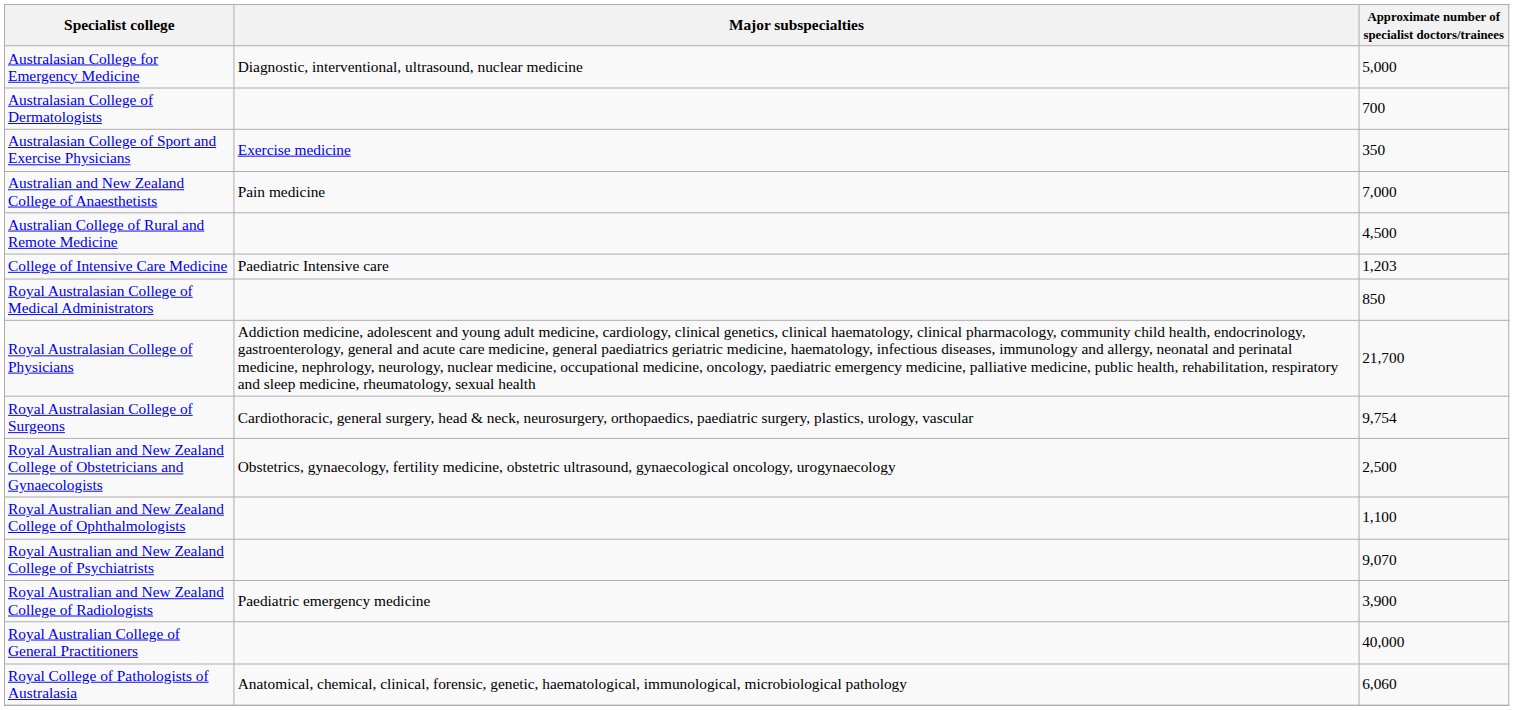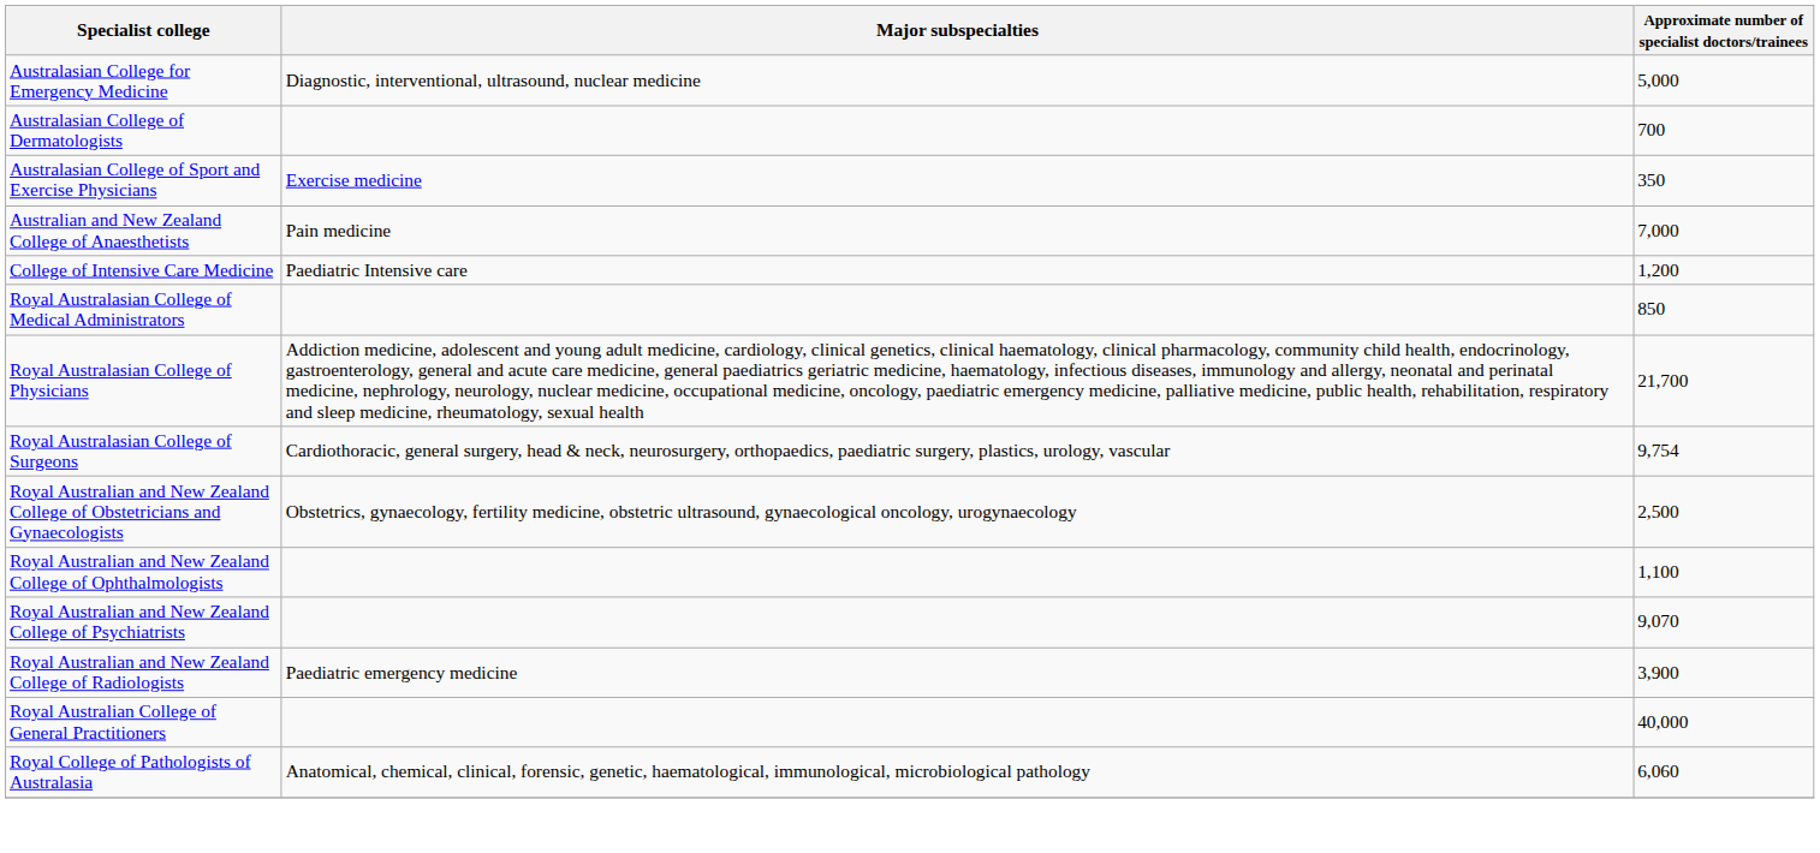 <table class=" wikitable sortable">
 <tr>
 <th>Specialist college</th>
 <th>Major subspecialties</th>
 <th><small> Approximate number of specialist doctors/trainees </small></th>
 </tr>
 <tr>
 <td><a href='#'>Australasian College for Emergency Medicine</a></td>
 <td>Diagnostic, interventional, ultrasound, nuclear medicine</td>
 <td>5,000</td>
 </tr>
 <tr>
 <td><a href='#'>Australasian College of Dermatologists</a></td>
 <td></td>
 <td>700</td>
 </tr>
 <tr>
 <td><a href='#'>Australasian College of Sport and Exercise Physicians</a></td>
 <td><a href='#'>Exercise medicine</a></td>
 <td>350</td>
 </tr>
 <tr>
 <td><a href='#'>Australian and New Zealand College of Anaesthetists</a></td>
 <td>Pain medicine</td>
 <td>7,000</td>
 </tr>
 <tr>
-<td><a href='#'>Australian College of Rural and Remote Medicine</a></td>
-<td></td>
-<td>4,500</td>
-</tr>
-<tr>
 <td><a href='#'>College of Intensive Care Medicine</a></td>
 <td>Paediatric Intensive care</td>
-<td>1,203</td>
+<td>1,200</td>
 </tr>
 <tr>
 <td><a href='#'>Royal Australasian College of Medical Administrators</a></td>
 <td></td>
 <td>850</td>
 </tr>
 <tr>
 <td><a href='#'>Royal Australasian College of Physicians</a></td>
 <td>Addiction medicine, adolescent and young adult medicine, cardiology, clinical genetics, clinical haematology, clinical pharmacology, community child health, endocrinology, gastroenterology, general and acute care medicine, general paediatrics geriatric medicine, haematology, infectious diseases, immunology and allergy, neonatal and perinatal medicine, nephrology, neurology, nuclear medicine, occupational medicine, oncology, paediatric emergency medicine, palliative medicine, public health, rehabilitation, respiratory and sleep medicine, rheumatology, sexual health</td>
 <td>21,700</td>
 </tr>
 <tr>
 <td><a href='#'>Royal Australasian College of Surgeons</a></td>
 <td>Cardiothoracic, general surgery, head & neck, neurosurgery, orthopaedics, paediatric surgery, plastics, urology, vascular</td>
 <td>9,754</td>
 </tr>
 <tr>
 <td><a href='#'>Royal Australian and New Zealand College of Obstetricians and Gynaecologists</a></td>
 <td>Obstetrics, gynaecology, fertility medicine, obstetric ultrasound, gynaecological oncology, urogynaecology</td>
 <td>2,500</td>
 </tr>
 <tr>
 <td><a href='#'>Royal Australian and New Zealand College of Ophthalmologists</a></td>
 <td></td>
 <td>1,100</td>
 </tr>
 <tr>
 <td><a href='#'>Royal Australian and New Zealand College of Psychiatrists</a></td>
 <td></td>
 <td>9,070</td>
 </tr>
 <tr>
 <td><a href='#'>Royal Australian and New Zealand College of Radiologists</a></td>
 <td>Paediatric emergency medicine</td>
 <td>3,900</td>
 </tr>
 <tr>
 <td><a href='#'>Royal Australian College of General Practitioners</a></td>
 <td></td>
 <td>40,000</td>
 </tr>
 <tr>
 <td><a href='#'>Royal College of Pathologists of Australasia</a></td>
 <td>Anatomical, chemical, clinical, forensic, genetic, haematological, immunological, microbiological pathology</td>
 <td>6,060</td>
 </tr>
 <tr>
 </tr>
 </table>
